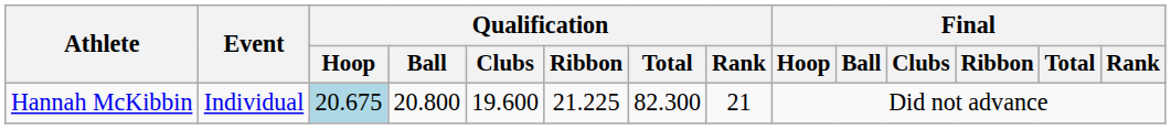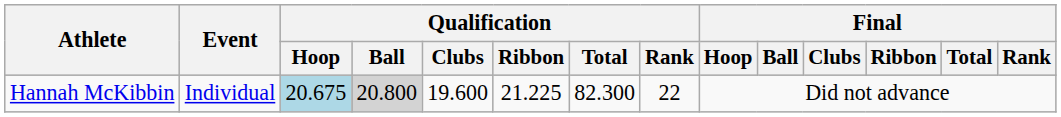 <table class=wikitable style="font-size:90%">
 <tr>
 <th rowspan="2">Athlete</th>
 <th rowspan="2">Event</th>
 <th colspan=6>Qualification</th>
 <th colspan=6>Final</th>
 </tr>
 <tr style="font-size:95%">
 <th>Hoop</th>
 <th>Ball</th>
 <th>Clubs</th>
 <th>Ribbon</th>
 <th>Total</th>
 <th>Rank</th>
 <th>Hoop</th>
 <th>Ball</th>
 <th>Clubs</th>
 <th>Ribbon</th>
 <th>Total</th>
 <th>Rank</th>
 </tr>
 <tr align=center>
 <td align=left><a href='#'>Hannah McKibbin</a></td>
 <td align=left><a href='#'>Individual</a></td>
 <td style="background: lightblue;">20.675</td>
-<td>20.800</td>
+<td style="background: lightgrey;">20.800</td>
 <td>19.600</td>
 <td>21.225</td>
 <td>82.300</td>
-<td>21</td>
+<td>22</td>
 <td colspan=6>Did not advance</td>
 </tr>
 </table>
